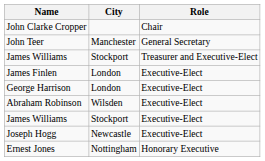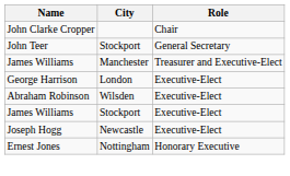 <table class="wikitable">
 <tr>
 <th>Name</th>
 <th>City</th>
 <th>Role</th>
 </tr>
 <tr>
 <td>John Clarke Cropper</td>
 <td></td>
 <td>Chair</td>
 </tr>
 <tr>
 <td>John Teer</td>
-<td>Manchester</td>
+<td>Stockport</td>
 <td>General Secretary</td>
 </tr>
 <tr>
 <td>James Williams</td>
-<td>Stockport</td>
+<td>Manchester</td>
 <td>Treasurer and Executive-Elect</td>
-</tr>
-<tr>
-<td>James Finlen</td>
-<td>London</td>
-<td>Executive-Elect</td>
 </tr>
 <tr>
 <td>George Harrison</td>
 <td>London</td>
 <td>Executive-Elect</td>
 </tr>
 <tr>
 <td>Abraham Robinson</td>
 <td>Wilsden</td>
 <td>Executive-Elect</td>
 </tr>
 <tr>
 <td>James Williams</td>
 <td>Stockport</td>
 <td>Executive-Elect</td>
 </tr>
 <tr>
 <td>Joseph Hogg</td>
 <td>Newcastle</td>
 <td>Executive-Elect</td>
 </tr>
 <tr>
 <td>Ernest Jones</td>
 <td>Nottingham</td>
 <td>Honorary Executive</td>
 </tr>
 </table>
